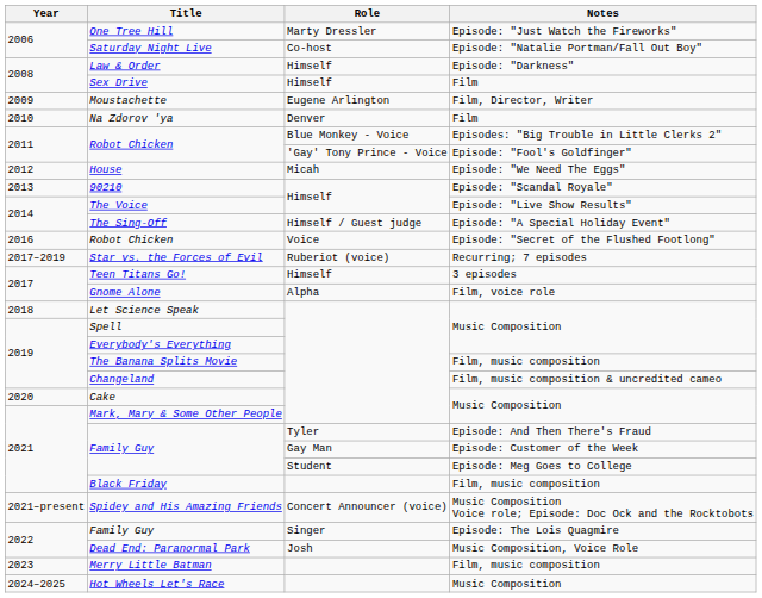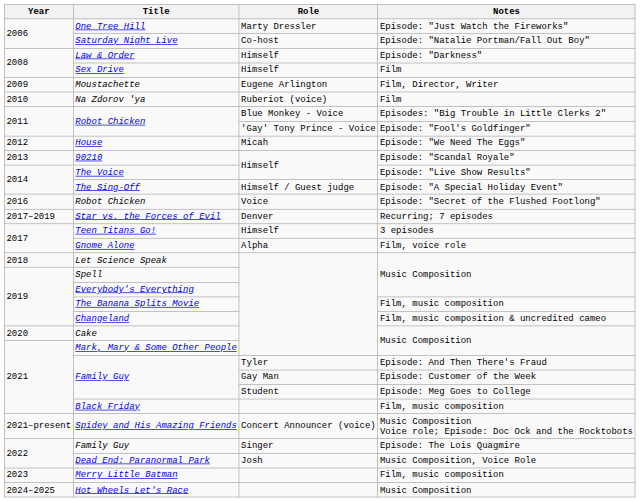 <table class="wikitable plainrowheaders sortable">
 <tr>
 <th scope="col">Year</th>
 <th scope="col">Title</th>
 <th scope="col">Role</th>
 <th scope="col">Notes</th>
 </tr>
 <tr>
 <td rowspan="2">2006</td>
 <td><em><a href='#'>One Tree Hill</a></em></td>
 <td>Marty Dressler</td>
 <td>Episode: "Just Watch the Fireworks"</td>
 </tr>
 <tr>
 <td><em><a href='#'>Saturday Night Live</a></em></td>
 <td>Co-host</td>
 <td>Episode: "Natalie Portman/Fall Out Boy"</td>
 </tr>
 <tr>
 <td rowspan="2">2008</td>
 <td><em><a href='#'>Law & Order</a></em></td>
 <td>Himself</td>
 <td>Episode: "Darkness"</td>
 </tr>
 <tr>
 <td><em><a href='#'>Sex Drive</a></em></td>
 <td>Himself</td>
 <td>Film</td>
 </tr>
 <tr>
 <td>2009</td>
 <td><em>Moustachette</em></td>
 <td>Eugene Arlington</td>
 <td>Film, Director, Writer</td>
 </tr>
 <tr>
 <td>2010</td>
 <td><em>Na Zdorov 'ya</em></td>
-<td>Denver</td>
+<td>Ruberiot (voice)</td>
 <td>Film</td>
 </tr>
 <tr>
 <td rowspan="2">2011</td>
 <td rowspan="2"><em><a href='#'>Robot Chicken</a></em></td>
 <td>Blue Monkey - Voice</td>
 <td>Episodes: "Big Trouble in Little Clerks 2"</td>
 </tr>
 <tr>
 <td>'Gay' Tony Prince - Voice</td>
 <td>Episode: "Fool's Goldfinger"</td>
 </tr>
 <tr>
 <td>2012</td>
 <td><em><a href='#'>House</a></em></td>
 <td>Micah</td>
 <td>Episode: "We Need The Eggs"</td>
 </tr>
 <tr>
 <td>2013</td>
 <td><em><a href='#'>90210</a></em></td>
 <td rowspan="2">Himself</td>
 <td>Episode: "Scandal Royale"</td>
 </tr>
 <tr>
 <td rowspan="2">2014</td>
 <td><em><a href='#'>The Voice</a></em></td>
 <td>Episode: "Live Show Results"</td>
 </tr>
 <tr>
 <td><em><a href='#'>The Sing-Off</a></em></td>
 <td>Himself / Guest judge</td>
 <td>Episode: "A Special Holiday Event"</td>
 </tr>
 <tr>
 <td>2016</td>
 <td><em>Robot Chicken</em></td>
 <td>Voice</td>
 <td>Episode: "Secret of the Flushed Footlong"</td>
 </tr>
 <tr>
 <td>2017–2019</td>
 <td><em><a href='#'>Star vs. the Forces of Evil</a></em></td>
-<td>Ruberiot (voice)</td>
+<td>Denver</td>
 <td>Recurring; 7 episodes</td>
 </tr>
 <tr>
 <td rowspan="2">2017</td>
 <td><em><a href='#'>Teen Titans Go!</a></em></td>
 <td>Himself</td>
 <td>3 episodes</td>
 </tr>
 <tr>
 <td><em><a href='#'>Gnome Alone</a></em></td>
 <td>Alpha</td>
 <td>Film, voice role</td>
 </tr>
 <tr>
 <td>2018</td>
 <td><em>Let Science Speak</em></td>
 <td rowspan="7"></td>
 <td rowspan="3">Music Composition</td>
 </tr>
 <tr>
 <td rowspan="4">2019</td>
 <td><em>Spell</em></td>
 </tr>
 <tr>
 <td><em><a href='#'>Everybody's Everything</a></em></td>
 </tr>
 <tr>
 <td><em><a href='#'>The Banana Splits Movie</a></em></td>
 <td>Film, music composition</td>
 </tr>
 <tr>
 <td><em><a href='#'>Changeland</a></em></td>
 <td>Film, music composition & uncredited cameo</td>
 </tr>
 <tr>
 <td>2020</td>
 <td><em>Cake</em></td>
 <td rowspan="2">Music Composition</td>
 </tr>
 <tr>
 <td rowspan="5">2021</td>
 <td><em><a href='#'>Mark, Mary & Some Other People</a></em></td>
 </tr>
 <tr>
 <td rowspan="3"><em><a href='#'>Family Guy</a></em></td>
 <td>Tyler</td>
 <td>Episode: And Then There's Fraud</td>
 </tr>
 <tr>
 <td>Gay Man</td>
 <td>Episode: Customer of the Week</td>
 </tr>
 <tr>
 <td>Student</td>
 <td>Episode: Meg Goes to College</td>
 </tr>
 <tr>
 <td><em><a href='#'>Black Friday</a></em></td>
 <td></td>
 <td>Film, music composition</td>
 </tr>
 <tr>
 <td>2021–present</td>
 <td><em><a href='#'>Spidey and His Amazing Friends</a></em></td>
 <td>Concert Announcer (voice)</td>
 <td>Music Composition<br>Voice role; Episode: Doc Ock and the Rocktobots</td>
 </tr>
 <tr>
 <td rowspan="2">2022</td>
 <td><em>Family Guy</em></td>
 <td>Singer</td>
 <td>Episode: The Lois Quagmire</td>
 </tr>
 <tr>
 <td><em><a href='#'>Dead End: Paranormal Park</a></em></td>
 <td>Josh</td>
 <td>Music Composition, Voice Role</td>
 </tr>
 <tr>
 <td>2023</td>
 <td><em><a href='#'>Merry Little Batman</a></em></td>
 <td></td>
 <td>Film, music composition</td>
 </tr>
 <tr>
 <td>2024–2025</td>
 <td><em><a href='#'>Hot Wheels Let's Race</a></em></td>
 <td></td>
 <td>Music Composition</td>
 </tr>
 </table>
